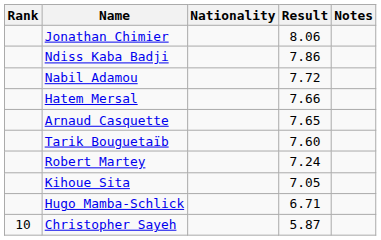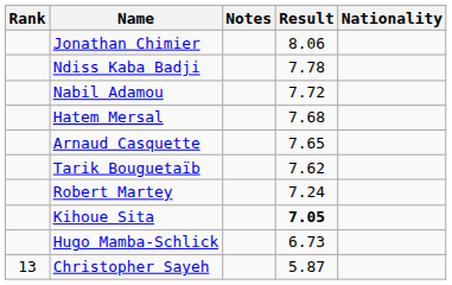 <table class="wikitable sortable" style="text-align:center">
 <tr>
 <th>Rank</th>
 <th>Name</th>
+<th>Notes</th>
+<th>Result</th>
 <th>Nationality</th>
-<th>Result</th>
-<th>Notes</th>
 </tr>
 <tr>
 <td></td>
 <td align=left><a href='#'>Jonathan Chimier</a></td>
+<td></td>
+<td>8.06</td>
 <td align=left></td>
-<td>8.06</td>
-<td></td>
 </tr>
 <tr>
 <td></td>
 <td align=left><a href='#'>Ndiss Kaba Badji</a></td>
+<td></td>
+<td>7.78</td>
 <td align=left></td>
-<td>7.86</td>
-<td></td>
 </tr>
 <tr>
 <td></td>
 <td align=left><a href='#'>Nabil Adamou</a></td>
+<td></td>
+<td>7.72</td>
 <td align=left></td>
-<td>7.72</td>
-<td></td>
 </tr>
 <tr>
 <td></td>
 <td align=left><a href='#'>Hatem Mersal</a></td>
+<td></td>
+<td>7.68</td>
 <td align=left></td>
-<td>7.66</td>
-<td></td>
 </tr>
 <tr>
 <td></td>
 <td align=left><a href='#'>Arnaud Casquette</a></td>
+<td></td>
+<td>7.65</td>
 <td align=left></td>
-<td>7.65</td>
-<td></td>
 </tr>
 <tr>
 <td></td>
 <td align=left><a href='#'>Tarik Bouguetaïb</a></td>
+<td></td>
+<td>7.62</td>
 <td align=left></td>
-<td>7.60</td>
-<td></td>
 </tr>
 <tr>
 <td></td>
 <td align=left><a href='#'>Robert Martey</a></td>
+<td></td>
+<td>7.24</td>
 <td align=left></td>
-<td>7.24</td>
-<td></td>
 </tr>
 <tr>
 <td></td>
 <td align=left><a href='#'>Kihoue Sita</a></td>
+<td></td>
+<td><strong>7.05</strong></td>
 <td align=left></td>
-<td>7.05</td>
-<td></td>
 </tr>
 <tr>
 <td></td>
 <td align=left><a href='#'>Hugo Mamba-Schlick</a></td>
+<td></td>
+<td>6.73</td>
 <td align=left></td>
-<td>6.71</td>
-<td></td>
 </tr>
 <tr>
-<td>10</td>
+<td>13</td>
 <td align=left><a href='#'>Christopher Sayeh</a></td>
+<td></td>
+<td>5.87</td>
 <td align=left></td>
-<td>5.87</td>
-<td></td>
 </tr>
 </table>
